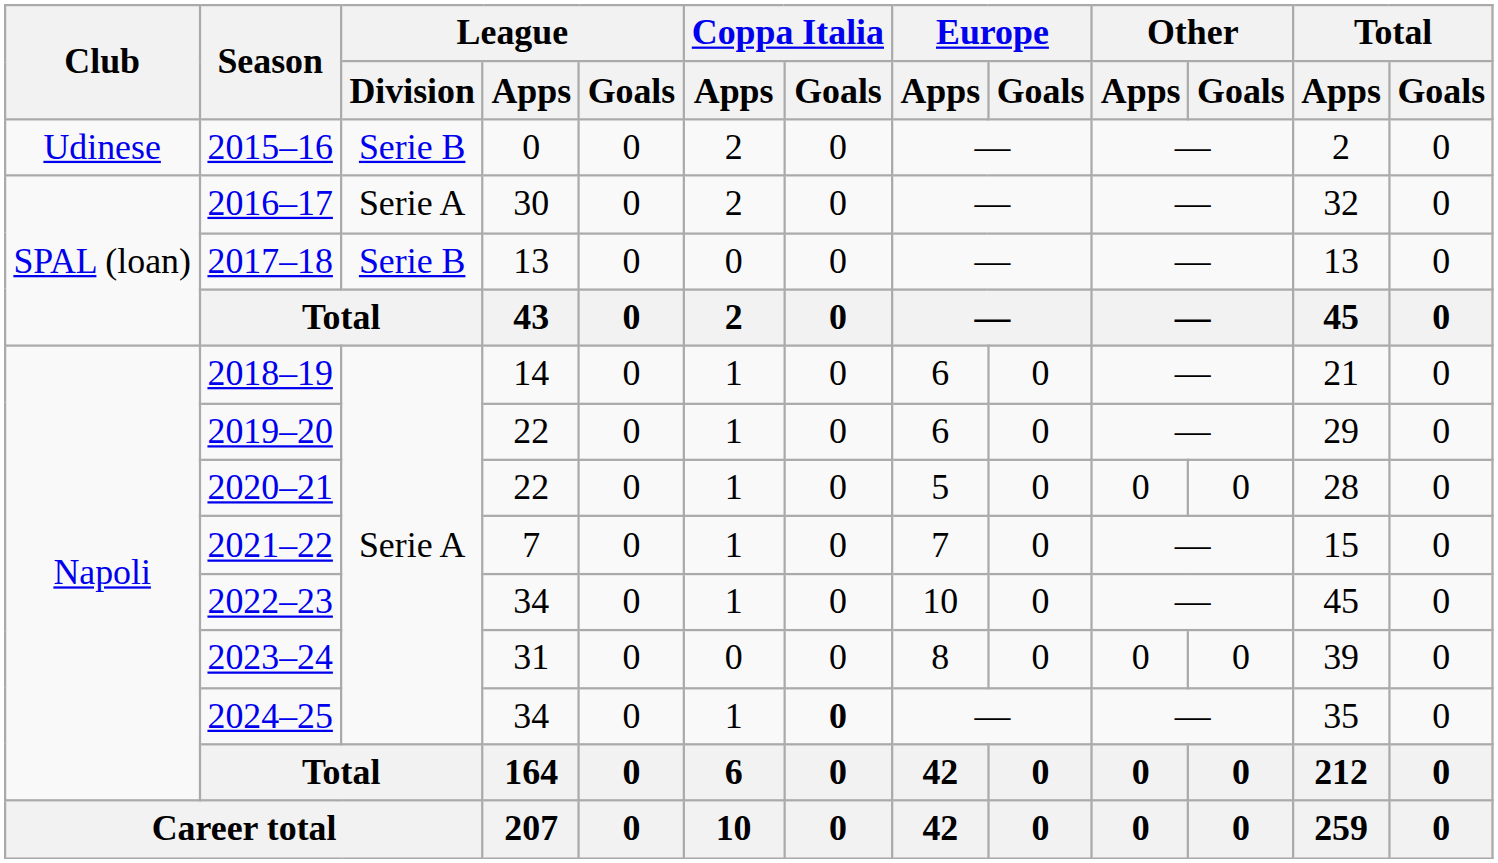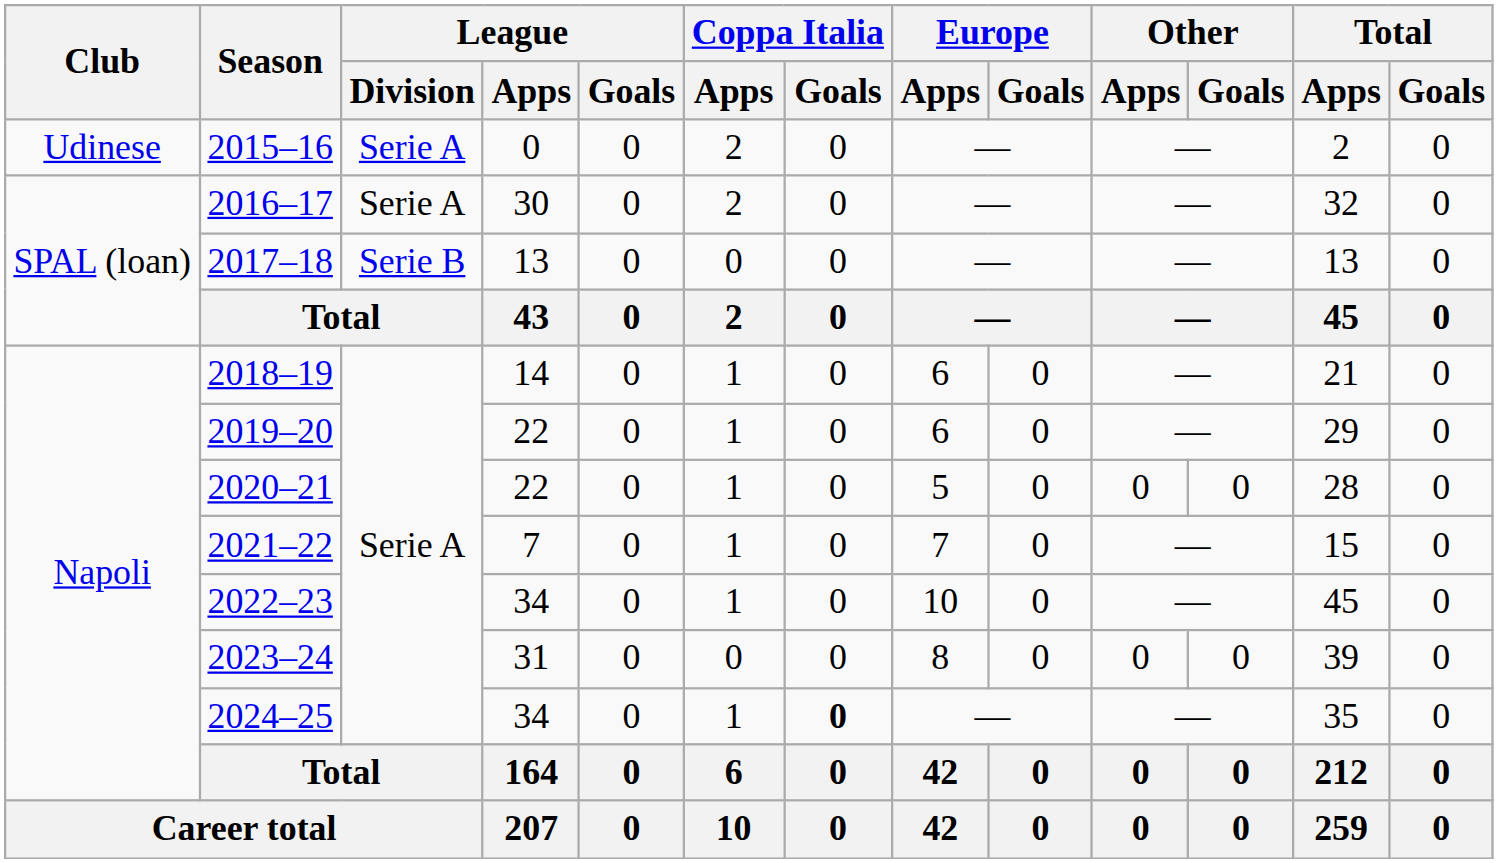 <table class="wikitable" style="text-align:center">
 <tr>
 <th rowspan="2">Club</th>
 <th rowspan="2">Season</th>
 <th colspan="3">League</th>
 <th colspan="2"><a href='#'>Coppa Italia</a></th>
 <th colspan="2"><a href='#'>Europe</a></th>
 <th colspan="2">Other</th>
 <th colspan="2">Total</th>
 </tr>
 <tr>
 <th>Division</th>
 <th>Apps</th>
 <th>Goals</th>
 <th>Apps</th>
 <th>Goals</th>
 <th>Apps</th>
 <th>Goals</th>
 <th>Apps</th>
 <th>Goals</th>
 <th>Apps</th>
 <th>Goals</th>
 </tr>
 <tr>
 <td><a href='#'>Udinese</a></td>
 <td><a href='#'>2015–16</a></td>
-<td><a href='#'>Serie B</a></td>
+<td><a href='#'>Serie A</a></td>
 <td>0</td>
 <td>0</td>
 <td>2</td>
 <td>0</td>
 <td colspan="2">—</td>
 <td colspan="2">—</td>
 <td>2</td>
 <td>0</td>
 </tr>
 <tr>
 <td rowspan="3"><a href='#'>SPAL</a> (loan)</td>
 <td><a href='#'>2016–17</a></td>
 <td>Serie A</td>
 <td>30</td>
 <td>0</td>
 <td>2</td>
 <td>0</td>
 <td colspan="2">—</td>
 <td colspan="2">—</td>
 <td>32</td>
 <td>0</td>
 </tr>
 <tr>
 <td><a href='#'>2017–18</a></td>
 <td><a href='#'>Serie B</a></td>
 <td>13</td>
 <td>0</td>
 <td>0</td>
 <td>0</td>
 <td colspan="2">—</td>
 <td colspan="2">—</td>
 <td>13</td>
 <td>0</td>
 </tr>
 <tr>
 <th colspan="2">Total</th>
 <th>43</th>
 <th>0</th>
 <th>2</th>
 <th>0</th>
 <th colspan="2">—</th>
 <th colspan="2">—</th>
 <th>45</th>
 <th>0</th>
 </tr>
 <tr>
 <td rowspan="8"><a href='#'>Napoli</a></td>
 <td><a href='#'>2018–19</a></td>
 <td rowspan="7">Serie A</td>
 <td>14</td>
 <td>0</td>
 <td>1</td>
 <td>0</td>
 <td>6</td>
 <td>0</td>
 <td colspan="2">—</td>
 <td>21</td>
 <td>0</td>
 </tr>
 <tr>
 <td><a href='#'>2019–20</a></td>
 <td>22</td>
 <td>0</td>
 <td>1</td>
 <td>0</td>
 <td>6</td>
 <td>0</td>
 <td colspan="2">—</td>
 <td>29</td>
 <td>0</td>
 </tr>
 <tr>
 <td><a href='#'>2020–21</a></td>
 <td>22</td>
 <td>0</td>
 <td>1</td>
 <td>0</td>
 <td>5</td>
 <td>0</td>
 <td>0</td>
 <td>0</td>
 <td>28</td>
 <td>0</td>
 </tr>
 <tr>
 <td><a href='#'>2021–22</a></td>
 <td>7</td>
 <td>0</td>
 <td>1</td>
 <td>0</td>
 <td>7</td>
 <td>0</td>
 <td colspan="2">—</td>
 <td>15</td>
 <td>0</td>
 </tr>
 <tr>
 <td><a href='#'>2022–23</a></td>
 <td>34</td>
 <td>0</td>
 <td>1</td>
 <td>0</td>
 <td>10</td>
 <td>0</td>
 <td colspan="2">—</td>
 <td>45</td>
 <td>0</td>
 </tr>
 <tr>
 <td><a href='#'>2023–24</a></td>
 <td>31</td>
 <td>0</td>
 <td>0</td>
 <td>0</td>
 <td>8</td>
 <td>0</td>
 <td>0</td>
 <td>0</td>
 <td>39</td>
 <td>0</td>
 </tr>
 <tr>
 <td><a href='#'>2024–25</a></td>
 <td>34</td>
 <td>0</td>
 <td>1</td>
 <td><strong>0</strong></td>
 <td colspan="2">—</td>
 <td colspan="2">—</td>
 <td>35</td>
 <td>0</td>
 </tr>
 <tr>
 <th colspan="2">Total</th>
 <th>164</th>
 <th>0</th>
 <th>6</th>
 <th>0</th>
 <th>42</th>
 <th>0</th>
 <th>0</th>
 <th>0</th>
 <th>212</th>
 <th>0</th>
 </tr>
 <tr>
 <th colspan="3">Career total</th>
 <th>207</th>
 <th>0</th>
 <th>10</th>
 <th>0</th>
 <th>42</th>
 <th>0</th>
 <th>0</th>
 <th>0</th>
 <th>259</th>
 <th>0</th>
 </tr>
 </table>
